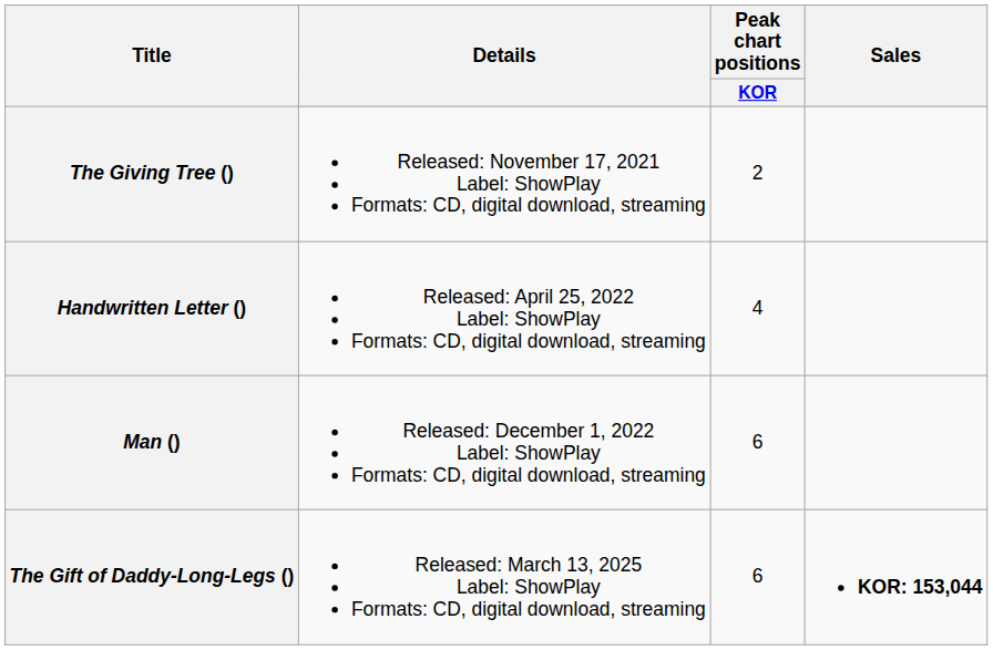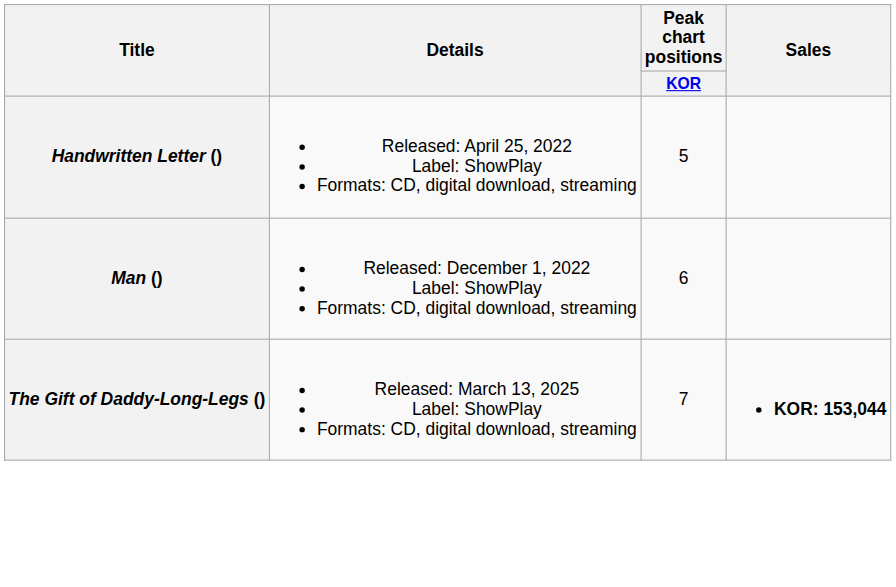 <table class="wikitable plainrowheaders" style="text-align:center">
 <tr>
 <th scope="col" rowspan="2">Title</th>
 <th scope="col" rowspan="2">Details</th>
 <th scope="col" colspan="1">Peak chart positions</th>
 <th scope="col" rowspan="2">Sales</th>
 </tr>
 <tr>
 <th scope="col" style="width:2.5em;font-size:90%"><a href='#'>KOR</a><br></th>
 </tr>
 <tr>
-<th scope="row"><em>The Giving Tree</em> ()</th>
-<td><br><ul><li>Released: November 17, 2021</li><li>Label: ShowPlay</li><li>Formats: CD, digital download, streaming</li></ul></td>
-<td>2</td>
-<td></td>
-</tr>
-<tr>
 <th scope="row"><em>Handwritten Letter</em> ()</th>
 <td><br><ul><li>Released: April 25, 2022</li><li>Label: ShowPlay</li><li>Formats: CD, digital download, streaming</li></ul></td>
-<td>4</td>
+<td>5</td>
 <td></td>
 </tr>
 <tr>
 <th scope="row"><em>Man</em> ()</th>
 <td><br><ul><li>Released: December 1, 2022</li><li>Label: ShowPlay</li><li>Formats: CD, digital download, streaming</li></ul></td>
 <td>6</td>
 <td></td>
 </tr>
 <tr>
 <th scope="row"><em>The Gift of Daddy-Long-Legs</em> ()</th>
 <td><br><ul><li>Released: March 13, 2025</li><li>Label: ShowPlay</li><li>Formats: CD, digital download, streaming</li></ul></td>
-<td>6</td>
+<td>7</td>
 <td><strong><br><ul><li>KOR: 153,044</li></ul></strong></td>
 </tr>
 </table>
